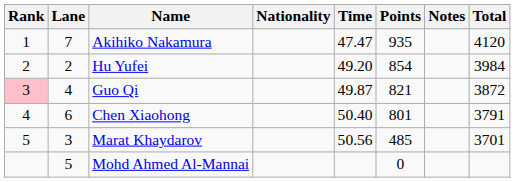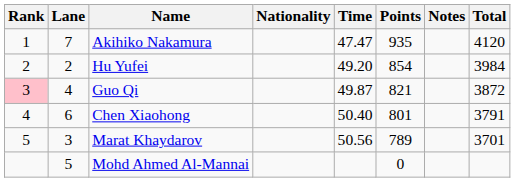 <table class="wikitable sortable" style="text-align:center">
 <tr>
 <th>Rank</th>
 <th>Lane</th>
 <th>Name</th>
 <th>Nationality</th>
 <th>Time</th>
 <th>Points</th>
 <th>Notes</th>
 <th>Total</th>
 </tr>
 <tr>
 <td>1</td>
 <td>7</td>
 <td align="left"><a href='#'>Akihiko Nakamura</a></td>
 <td align=left></td>
 <td>47.47</td>
 <td>935</td>
 <td></td>
 <td>4120</td>
 </tr>
 <tr>
 <td>2</td>
 <td>2</td>
 <td align="left"><a href='#'>Hu Yufei</a></td>
 <td align=left></td>
 <td>49.20</td>
 <td>854</td>
 <td></td>
 <td>3984</td>
 </tr>
 <tr>
 <td style="background: pink;">3</td>
 <td>4</td>
 <td align="left"><a href='#'>Guo Qi</a></td>
 <td align=left></td>
 <td>49.87</td>
 <td>821</td>
 <td></td>
 <td>3872</td>
 </tr>
 <tr>
 <td>4</td>
 <td>6</td>
 <td align="left"><a href='#'>Chen Xiaohong</a></td>
 <td align=left></td>
 <td>50.40</td>
 <td>801</td>
 <td></td>
 <td>3791</td>
 </tr>
 <tr>
 <td>5</td>
 <td>3</td>
 <td align="left"><a href='#'>Marat Khaydarov</a></td>
 <td align=left></td>
 <td>50.56</td>
-<td>485</td>
+<td>789</td>
 <td></td>
 <td>3701</td>
 </tr>
 <tr>
 <td></td>
 <td>5</td>
 <td align="left"><a href='#'>Mohd Ahmed Al-Mannai</a></td>
 <td align=left></td>
 <td></td>
 <td>0</td>
 <td></td>
 <td></td>
 </tr>
 </table>
